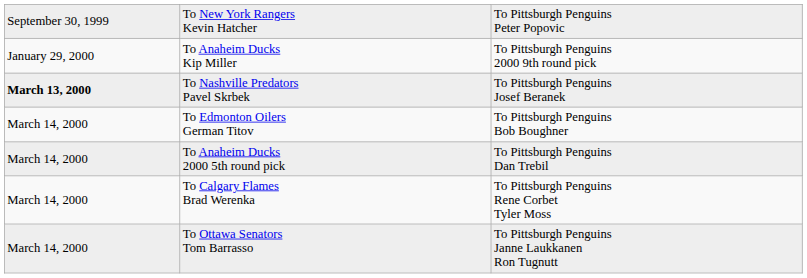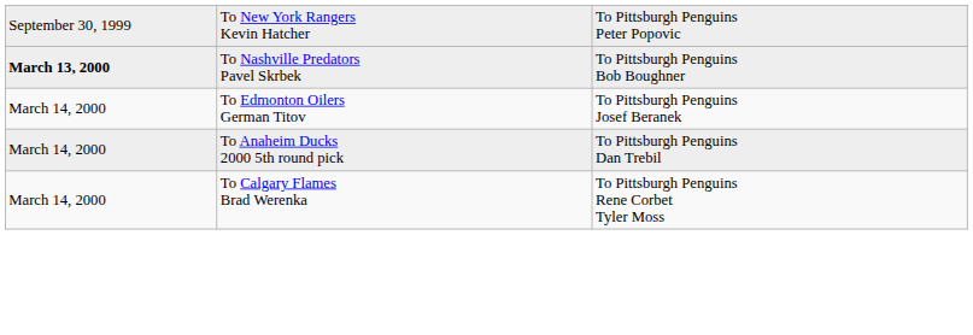 <table class="wikitable" style="border:1px solid #999999; width:80%;">
 <tr bgcolor="eeeeee">
 <td style="width:22%;">September 30, 1999</td>
 <td style="width:39%;" valign="top">To <a href='#'>New York Rangers</a><br>Kevin Hatcher</td>
 <td style="width:39%;" valign="top">To Pittsburgh Penguins<br>Peter Popovic</td>
 </tr>
-<tr>
-<td style="width:22%;">January 29, 2000</td>
-<td style="width:39%;" valign="top">To <a href='#'>Anaheim Ducks</a><br>Kip Miller</td>
-<td style="width:39%;" valign="top">To Pittsburgh Penguins<br>2000 9th round pick</td>
-</tr>
 <tr bgcolor="eeeeee">
 <td style="width:22%;"><strong>March 13, 2000</strong></td>
 <td style="width:39%;" valign="top">To <a href='#'>Nashville Predators</a><br>Pavel Skrbek</td>
-<td style="width:39%;" valign="top">To Pittsburgh Penguins<br>Josef Beranek</td>
+<td style="width:39%;" valign="top">To Pittsburgh Penguins<br>Bob Boughner</td>
 </tr>
 <tr>
 <td style="width:22%;">March 14, 2000</td>
 <td style="width:39%;" valign="top">To <a href='#'>Edmonton Oilers</a><br>German Titov</td>
-<td style="width:39%;" valign="top">To Pittsburgh Penguins<br>Bob Boughner</td>
+<td style="width:39%;" valign="top">To Pittsburgh Penguins<br>Josef Beranek</td>
 </tr>
 <tr bgcolor="eeeeee">
 <td style="width:22%;">March 14, 2000</td>
 <td style="width:39%;" valign="top">To <a href='#'>Anaheim Ducks</a><br>2000 5th round pick</td>
 <td style="width:39%;" valign="top">To Pittsburgh Penguins<br>Dan Trebil</td>
 </tr>
 <tr>
 <td style="width:22%;">March 14, 2000</td>
 <td style="width:39%;" valign="top">To <a href='#'>Calgary Flames</a><br>Brad Werenka</td>
 <td style="width:39%;" valign="top">To Pittsburgh Penguins<br>Rene Corbet<br>Tyler Moss</td>
 </tr>
-<tr bgcolor="eeeeee">
-<td style="width:22%;">March 14, 2000</td>
-<td style="width:39%;" valign="top">To <a href='#'>Ottawa Senators</a><br>Tom Barrasso</td>
-<td style="width:39%;" valign="top">To Pittsburgh Penguins<br>Janne Laukkanen<br>Ron Tugnutt</td>
-</tr>
 </table>
